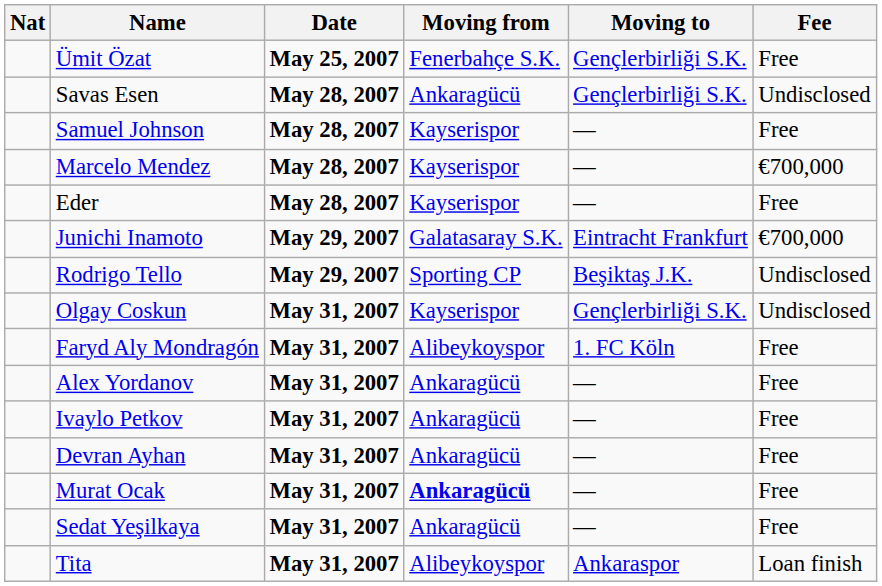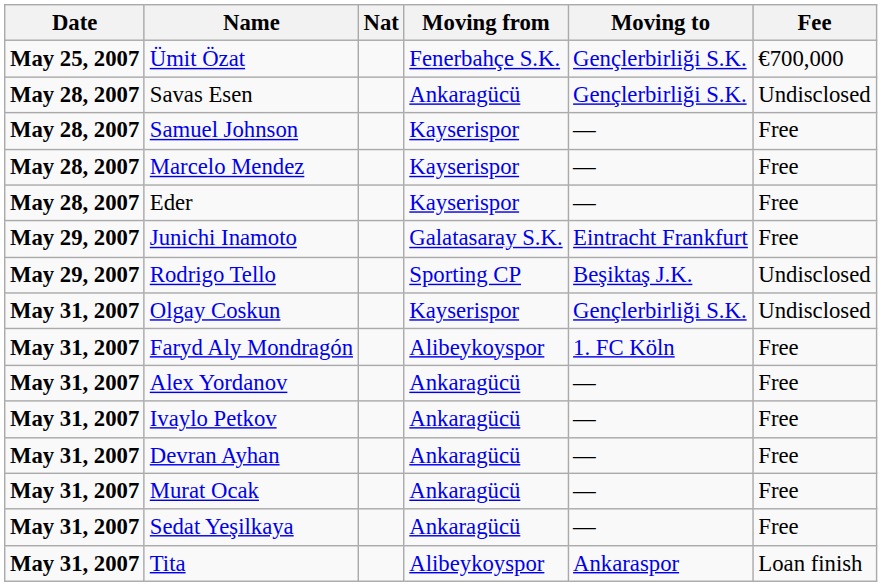 <table class="wikitable">
 <tr>
+<th>Date</th>
+<th>Name</th>
 <th>Nat</th>
-<th>Name</th>
-<th>Date</th>
 <th>Moving from</th>
 <th>Moving to</th>
 <th>Fee</th>
 </tr>
 <tr>
+<td><strong>May 25, 2007</strong></td>
+<td><a href='#'>Ümit Özat</a></td>
 <td></td>
-<td><a href='#'>Ümit Özat</a></td>
-<td><strong>May 25, 2007</strong></td>
 <td><a href='#'>Fenerbahçe S.K.</a></td>
 <td><a href='#'>Gençlerbirliği S.K.</a></td>
-<td>Free</td>
+<td>€700,000</td>
 </tr>
 <tr>
+<td><strong>May 28, 2007</strong></td>
+<td>Savas Esen</td>
 <td></td>
-<td>Savas Esen</td>
-<td><strong>May 28, 2007</strong></td>
 <td><a href='#'>Ankaragücü</a></td>
 <td><a href='#'>Gençlerbirliği S.K.</a></td>
 <td>Undisclosed</td>
 </tr>
 <tr>
+<td><strong>May 28, 2007</strong></td>
+<td><a href='#'>Samuel Johnson</a></td>
 <td></td>
-<td><a href='#'>Samuel Johnson</a></td>
-<td><strong>May 28, 2007</strong></td>
 <td><a href='#'>Kayserispor</a></td>
 <td>—</td>
 <td>Free</td>
 </tr>
 <tr>
+<td><strong>May 28, 2007</strong></td>
+<td><a href='#'>Marcelo Mendez</a></td>
 <td></td>
-<td><a href='#'>Marcelo Mendez</a></td>
-<td><strong>May 28, 2007</strong></td>
-<td><a href='#'>Kayserispor</a></td>
-<td>—</td>
-<td>€700,000</td>
-</tr>
-<tr>
-<td></td>
-<td>Eder</td>
-<td><strong>May 28, 2007</strong></td>
 <td><a href='#'>Kayserispor</a></td>
 <td>—</td>
 <td>Free</td>
 </tr>
 <tr>
+<td><strong>May 28, 2007</strong></td>
+<td>Eder</td>
 <td></td>
+<td><a href='#'>Kayserispor</a></td>
+<td>—</td>
+<td>Free</td>
+</tr>
+<tr>
+<td><strong>May 29, 2007</strong></td>
 <td><a href='#'>Junichi Inamoto</a></td>
-<td><strong>May 29, 2007</strong></td>
+<td></td>
 <td><a href='#'>Galatasaray S.K.</a></td>
 <td><a href='#'>Eintracht Frankfurt</a></td>
-<td>€700,000</td>
+<td>Free</td>
 </tr>
 <tr>
+<td><strong>May 29, 2007</strong></td>
+<td><a href='#'>Rodrigo Tello</a></td>
 <td></td>
-<td><a href='#'>Rodrigo Tello</a></td>
-<td><strong>May 29, 2007</strong></td>
 <td><a href='#'>Sporting CP</a></td>
 <td><a href='#'>Beşiktaş J.K.</a></td>
 <td>Undisclosed</td>
 </tr>
 <tr>
+<td><strong>May 31, 2007</strong></td>
+<td><a href='#'>Olgay Coskun</a></td>
 <td></td>
-<td><a href='#'>Olgay Coskun</a></td>
-<td><strong>May 31, 2007</strong></td>
 <td><a href='#'>Kayserispor</a></td>
 <td><a href='#'>Gençlerbirliği S.K.</a></td>
 <td>Undisclosed</td>
 </tr>
 <tr>
+<td><strong>May 31, 2007</strong></td>
+<td><a href='#'>Faryd Aly Mondragón</a></td>
 <td></td>
-<td><a href='#'>Faryd Aly Mondragón</a></td>
-<td><strong>May 31, 2007</strong></td>
 <td><a href='#'>Alibeykoyspor</a></td>
 <td><a href='#'>1. FC Köln</a></td>
 <td>Free</td>
 </tr>
 <tr>
+<td><strong>May 31, 2007</strong></td>
+<td><a href='#'>Alex Yordanov</a></td>
 <td></td>
-<td><a href='#'>Alex Yordanov</a></td>
-<td><strong>May 31, 2007</strong></td>
 <td><a href='#'>Ankaragücü</a></td>
 <td>—</td>
 <td>Free</td>
 </tr>
 <tr>
+<td><strong>May 31, 2007</strong></td>
+<td><a href='#'>Ivaylo Petkov</a></td>
 <td></td>
-<td><a href='#'>Ivaylo Petkov</a></td>
-<td><strong>May 31, 2007</strong></td>
 <td><a href='#'>Ankaragücü</a></td>
 <td>—</td>
 <td>Free</td>
 </tr>
 <tr>
+<td><strong>May 31, 2007</strong></td>
+<td><a href='#'>Devran Ayhan</a></td>
 <td></td>
-<td><a href='#'>Devran Ayhan</a></td>
-<td><strong>May 31, 2007</strong></td>
 <td><a href='#'>Ankaragücü</a></td>
 <td>—</td>
 <td>Free</td>
 </tr>
 <tr>
+<td><strong>May 31, 2007</strong></td>
+<td><a href='#'>Murat Ocak</a></td>
 <td></td>
-<td><a href='#'>Murat Ocak</a></td>
-<td><strong>May 31, 2007</strong></td>
-<td><strong><a href='#'>Ankaragücü</a></strong></td>
-<td>—</td>
-<td>Free</td>
-</tr>
-<tr>
-<td></td>
-<td><a href='#'>Sedat Yeşilkaya</a></td>
-<td><strong>May 31, 2007</strong></td>
 <td><a href='#'>Ankaragücü</a></td>
 <td>—</td>
 <td>Free</td>
 </tr>
 <tr>
+<td><strong>May 31, 2007</strong></td>
+<td><a href='#'>Sedat Yeşilkaya</a></td>
 <td></td>
+<td><a href='#'>Ankaragücü</a></td>
+<td>—</td>
+<td>Free</td>
+</tr>
+<tr>
+<td><strong>May 31, 2007</strong></td>
 <td><a href='#'>Tita</a></td>
-<td><strong>May 31, 2007</strong></td>
+<td></td>
 <td><a href='#'>Alibeykoyspor</a></td>
 <td><a href='#'>Ankaraspor</a></td>
 <td>Loan finish</td>
 </tr>
 </table>
